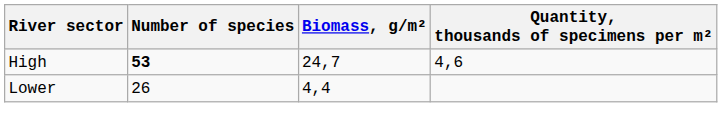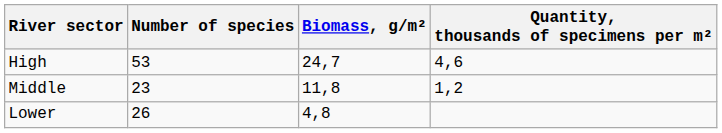 <table class="wikitable" border="1" |>
 <tr>
 <th>River sector</th>
 <th>Number of species</th>
 <th><a href='#'>Biomass</a>, g/m²</th>
 <th>Quantity,<br>thousands of specimens per m²</th>
 </tr>
 <tr>
 <td>High</td>
-<td><strong>53</strong></td>
+<td>53</td>
 <td>24,7</td>
 <td>4,6</td>
 </tr>
 <tr>
+<td>Middle</td>
+<td>23</td>
+<td>11,8</td>
+<td>1,2</td>
+</tr>
+<tr>
 <td>Lower</td>
 <td>26</td>
-<td>4,4</td>
+<td>4,8</td>
 <td></td>
 </tr>
 </table>
